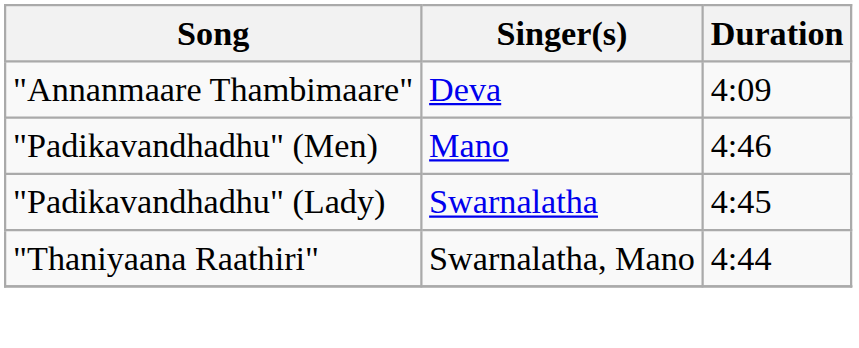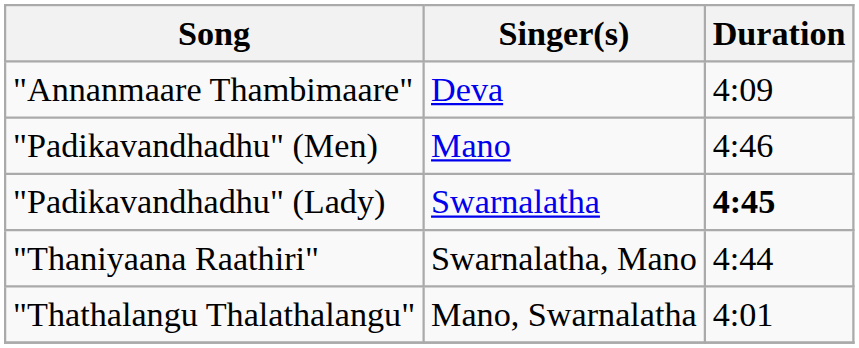 <table class="wikitable" style="font-size:95%;">
 <tr>
 <th>Song</th>
 <th>Singer(s)</th>
 <th>Duration</th>
 </tr>
 <tr>
 <td>"Annanmaare Thambimaare"</td>
 <td><a href='#'>Deva</a></td>
 <td>4:09</td>
 </tr>
 <tr>
 <td>"Padikavandhadhu" (Men)</td>
 <td><a href='#'>Mano</a></td>
 <td>4:46</td>
 </tr>
 <tr>
 <td>"Padikavandhadhu" (Lady)</td>
 <td><a href='#'>Swarnalatha</a></td>
-<td>4:45</td>
+<td><strong>4:45</strong></td>
 </tr>
 <tr>
 <td>"Thaniyaana Raathiri"</td>
 <td>Swarnalatha, Mano</td>
 <td>4:44</td>
 </tr>
 <tr>
+<td>"Thathalangu Thalathalangu"</td>
+<td>Mano, Swarnalatha</td>
+<td>4:01</td>
+</tr>
+<tr>
 </tr>
 </table>
